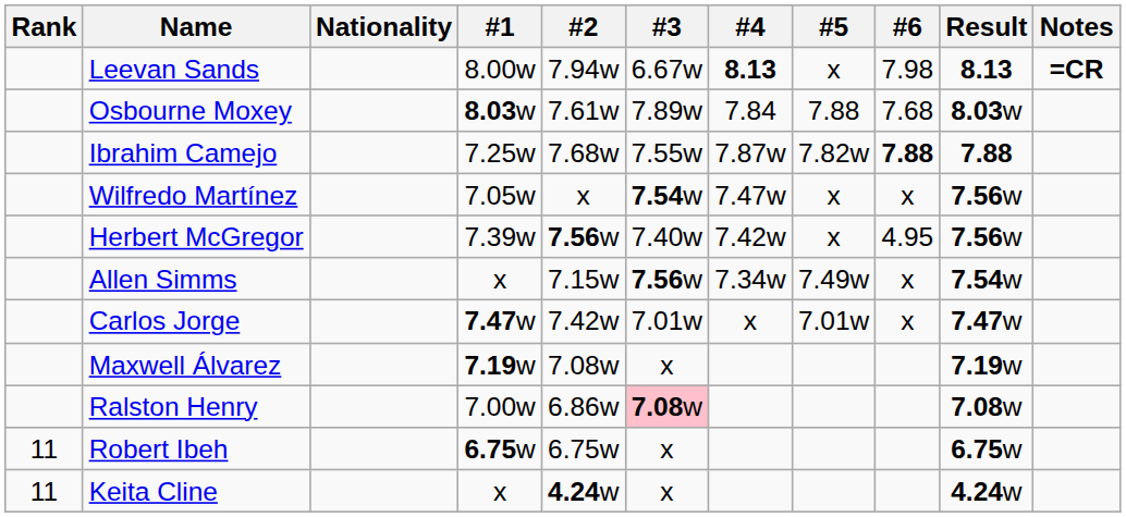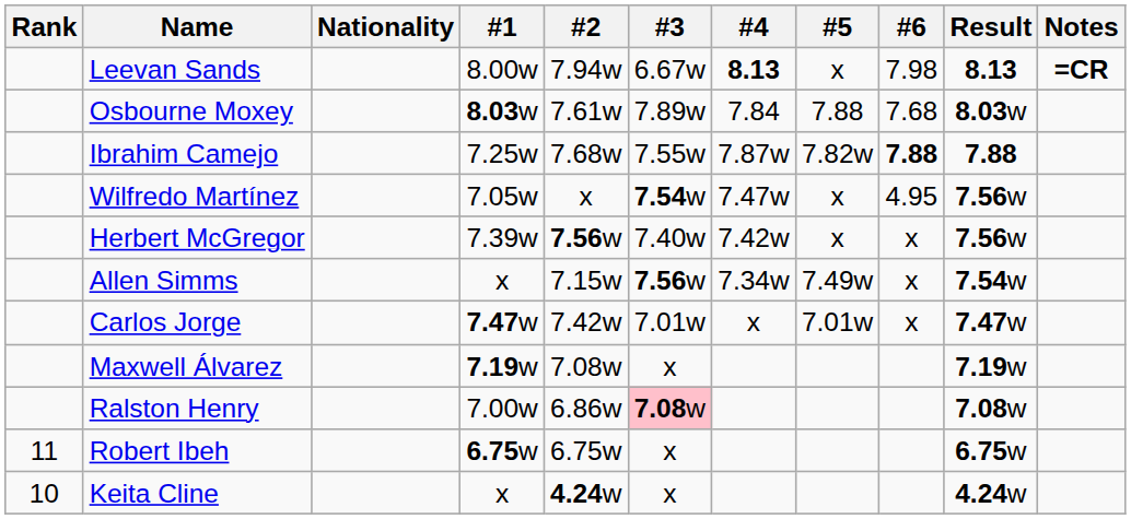 <table class="wikitable sortable" style="text-align:center;font-size:95%">
 <tr>
 <th>Rank</th>
 <th>Name</th>
 <th>Nationality</th>
 <th>#1</th>
 <th>#2</th>
 <th>#3</th>
 <th>#4</th>
 <th>#5</th>
 <th>#6</th>
 <th>Result</th>
 <th>Notes</th>
 </tr>
 <tr>
 <td></td>
 <td align=left><a href='#'>Leevan Sands</a></td>
 <td align=left></td>
 <td>8.00w</td>
 <td>7.94w</td>
 <td>6.67w</td>
 <td><strong>8.13</strong></td>
 <td>x</td>
 <td>7.98</td>
 <td><strong>8.13</strong></td>
 <td><strong>=CR</strong></td>
 </tr>
 <tr>
 <td></td>
 <td align=left><a href='#'>Osbourne Moxey</a></td>
 <td align=left></td>
 <td><strong>8.03</strong>w</td>
 <td>7.61w</td>
 <td>7.89w</td>
 <td>7.84</td>
 <td>7.88</td>
 <td>7.68</td>
 <td><strong>8.03</strong>w</td>
 <td></td>
 </tr>
 <tr>
 <td></td>
 <td align=left><a href='#'>Ibrahim Camejo</a></td>
 <td align=left></td>
 <td>7.25w</td>
 <td>7.68w</td>
 <td>7.55w</td>
 <td>7.87w</td>
 <td>7.82w</td>
 <td><strong>7.88</strong></td>
 <td><strong>7.88</strong></td>
 <td></td>
 </tr>
 <tr>
 <td></td>
 <td align=left><a href='#'>Wilfredo Martínez</a></td>
 <td align=left></td>
 <td>7.05w</td>
 <td>x</td>
 <td><strong>7.54</strong>w</td>
 <td>7.47w</td>
 <td>x</td>
-<td>x</td>
+<td>4.95</td>
 <td><strong>7.56</strong>w</td>
 <td></td>
 </tr>
 <tr>
 <td></td>
 <td align=left><a href='#'>Herbert McGregor</a></td>
 <td align=left></td>
 <td>7.39w</td>
 <td><strong>7.56</strong>w</td>
 <td>7.40w</td>
 <td>7.42w</td>
 <td>x</td>
-<td>4.95</td>
+<td>x</td>
 <td><strong>7.56</strong>w</td>
 <td></td>
 </tr>
 <tr>
 <td></td>
 <td align=left><a href='#'>Allen Simms</a></td>
 <td align=left></td>
 <td>x</td>
 <td>7.15w</td>
 <td><strong>7.56</strong>w</td>
 <td>7.34w</td>
 <td>7.49w</td>
 <td>x</td>
 <td><strong>7.54</strong>w</td>
 <td></td>
 </tr>
 <tr>
 <td></td>
 <td align=left><a href='#'>Carlos Jorge</a></td>
 <td align=left></td>
 <td><strong>7.47</strong>w</td>
 <td>7.42w</td>
 <td>7.01w</td>
 <td>x</td>
 <td>7.01w</td>
 <td>x</td>
 <td><strong>7.47</strong>w</td>
 <td></td>
 </tr>
 <tr>
 <td></td>
 <td align=left><a href='#'>Maxwell Álvarez</a></td>
 <td align=left></td>
 <td><strong>7.19</strong>w</td>
 <td>7.08w</td>
 <td>x</td>
 <td></td>
 <td></td>
 <td></td>
 <td><strong>7.19</strong>w</td>
 <td></td>
 </tr>
 <tr>
 <td></td>
 <td align=left><a href='#'>Ralston Henry</a></td>
 <td align=left></td>
 <td>7.00w</td>
 <td>6.86w</td>
 <td style="background: pink;"><strong>7.08</strong>w</td>
 <td></td>
 <td></td>
 <td></td>
 <td><strong>7.08</strong>w</td>
 <td></td>
 </tr>
 <tr>
 <td>11</td>
 <td align=left><a href='#'>Robert Ibeh</a></td>
 <td align=left></td>
 <td><strong>6.75</strong>w</td>
 <td>6.75w</td>
 <td>x</td>
 <td></td>
 <td></td>
 <td></td>
 <td><strong>6.75</strong>w</td>
 <td></td>
 </tr>
 <tr>
-<td>11</td>
+<td>10</td>
 <td align=left><a href='#'>Keita Cline</a></td>
 <td align=left></td>
 <td>x</td>
 <td><strong>4.24</strong>w</td>
 <td>x</td>
 <td></td>
 <td></td>
 <td></td>
 <td><strong>4.24</strong>w</td>
 <td></td>
 </tr>
 </table>
